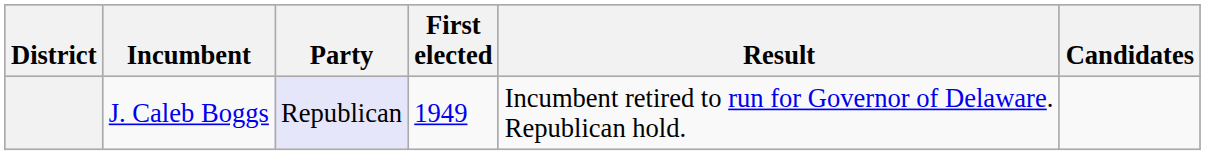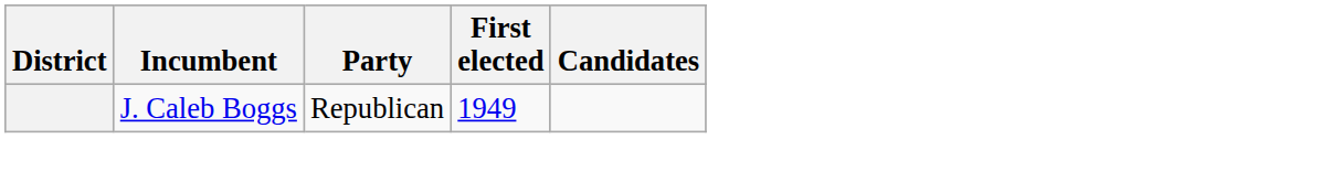 <table class=wikitable>
 <tr valign=bottom>
 <th>District</th>
 <th>Incumbent</th>
 <th>Party</th>
 <th>First<br>elected</th>
-<th>Result</th>
 <th>Candidates</th>
 </tr>
 <tr>
 <th></th>
 <td><a href='#'>J. Caleb Boggs</a></td>
-<td style="background: lavender;">Republican</td>
+<td>Republican</td>
 <td><a href='#'>1949</a></td>
-<td>Incumbent retired to <a href='#'>run for Governor of Delaware</a>.<br>Republican hold.</td>
 <td nowrap></td>
 </tr>
 </table>
